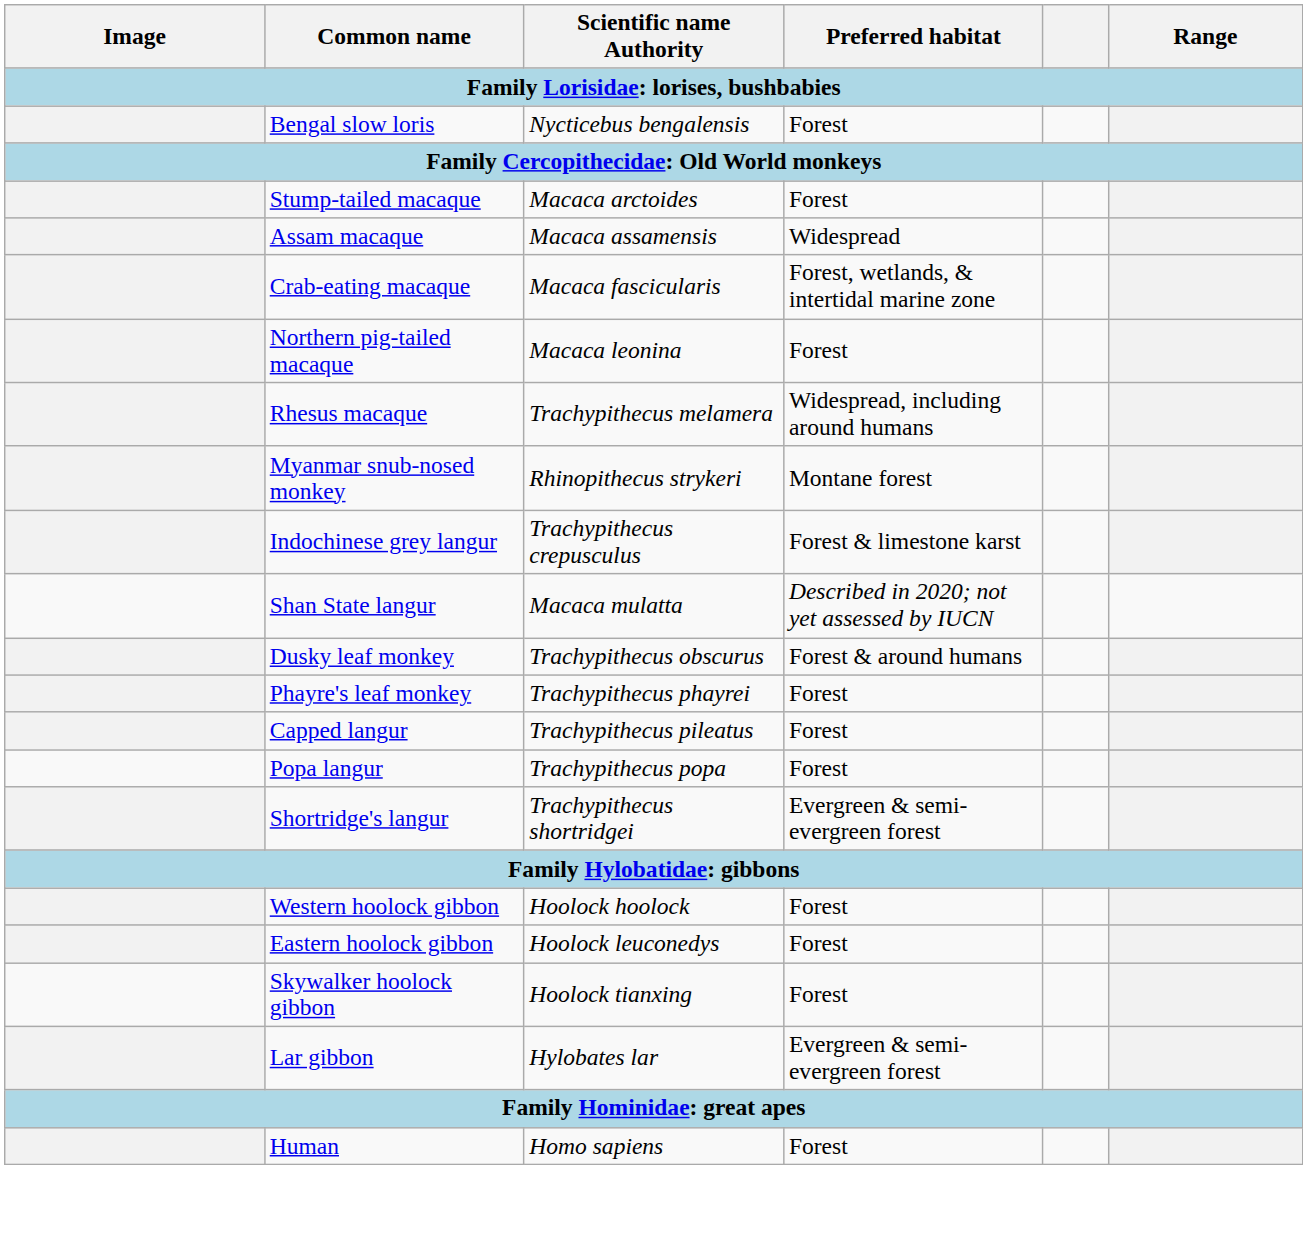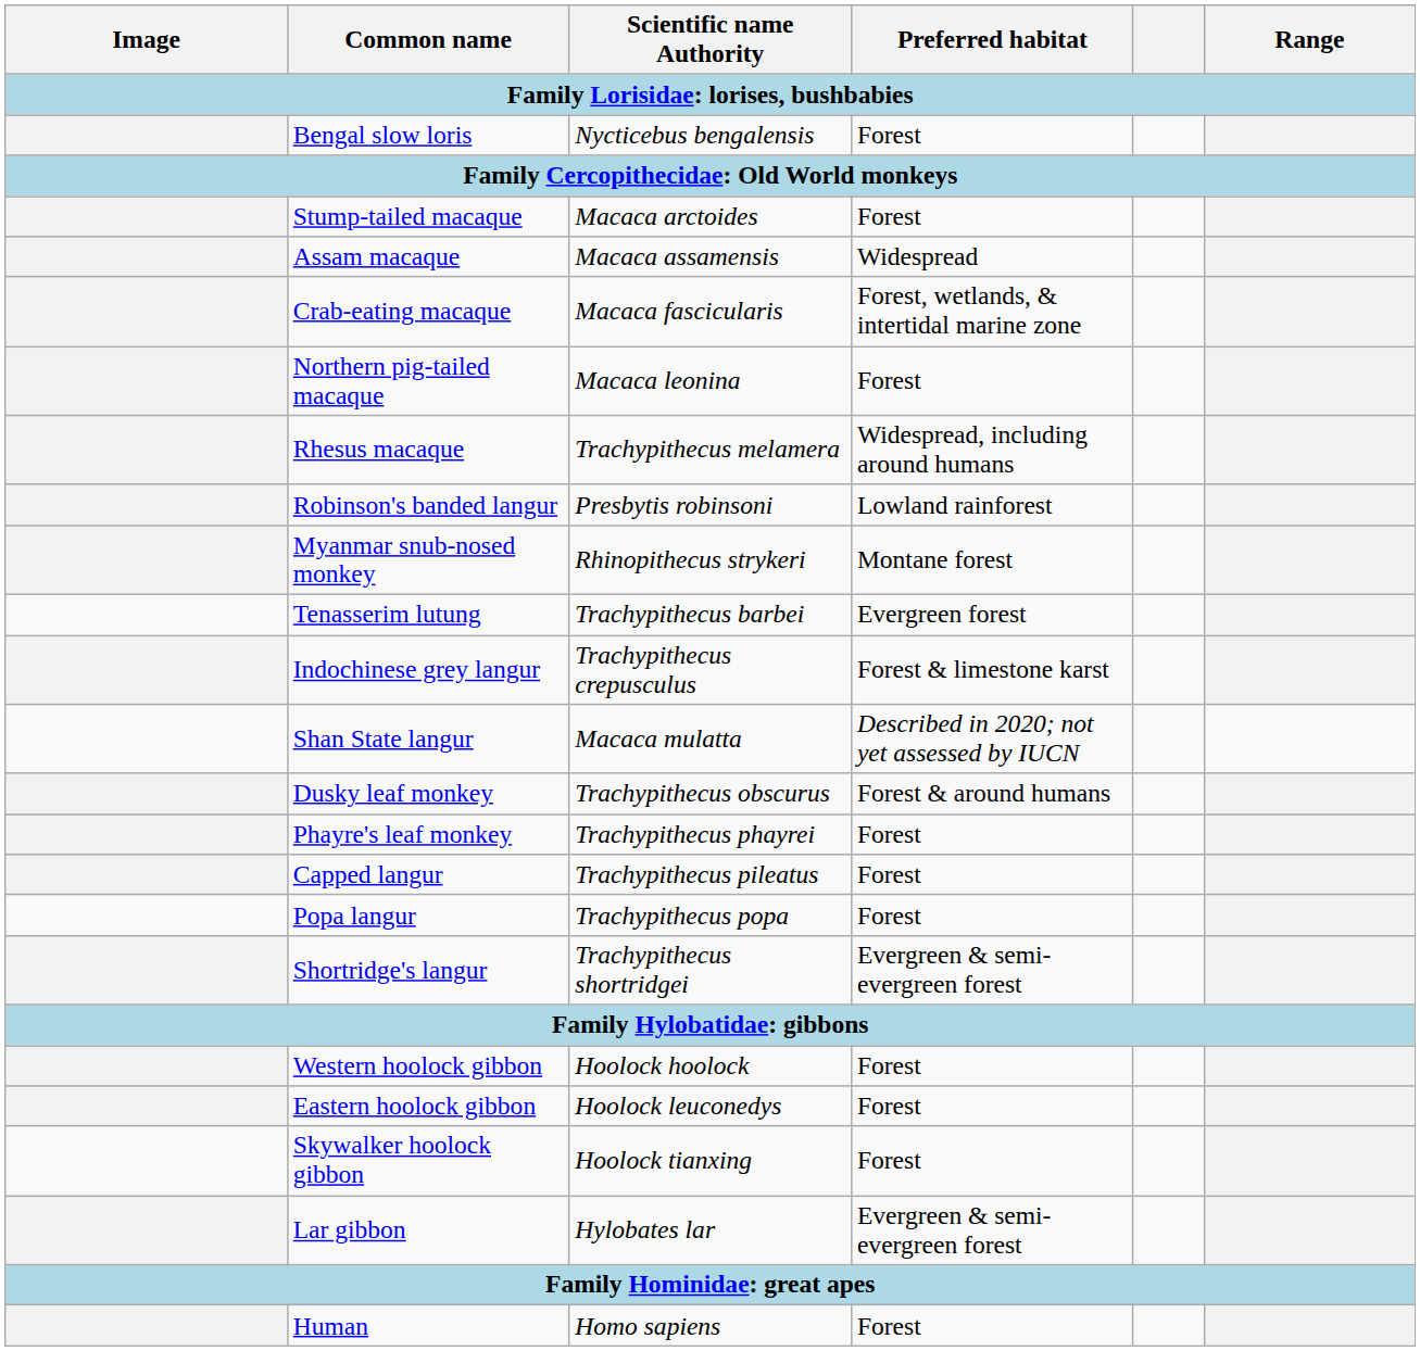 <table width=100% class="wikitable unsortable plainrowheaders">
 <tr>
 <th width="20%" style="text-align: center;">Image</th>
 <th width="20%">Common name</th>
 <th width="20%">Scientific name<br>Authority</th>
 <th width="20%">Preferred habitat</th>
 <th width="5%"></th>
 <th width="15%">Range</th>
 </tr>
 <tr>
 <td style="text-align:center;background:lightblue;" colspan=6><strong>Family <a href='#'>Lorisidae</a>: lorises, bushbabies</strong></td>
 </tr>
 <tr>
 <th style="text-align: center;"></th>
 <td><a href='#'>Bengal slow loris</a></td>
 <td><em>Nycticebus bengalensis</em><br></td>
 <td>Forest</td>
 <td><br></td>
 <th style="text-align: center;"></th>
 </tr>
 <tr>
 <td style="text-align:center;background:lightblue;" colspan=6><strong>Family <a href='#'>Cercopithecidae</a>: Old World monkeys</strong></td>
 </tr>
 <tr>
 <th style="text-align: center;"></th>
 <td><a href='#'>Stump-tailed macaque</a></td>
 <td><em>Macaca arctoides</em><br></td>
 <td>Forest</td>
 <td><br></td>
 <th style="text-align: center;"></th>
 </tr>
 <tr>
 <th style="text-align: center;"></th>
 <td><a href='#'>Assam macaque</a></td>
 <td><em>Macaca assamensis</em><br></td>
 <td>Widespread</td>
 <td><br></td>
 <th style="text-align: center;"></th>
 </tr>
 <tr>
 <th style="text-align: center;"></th>
 <td><a href='#'>Crab-eating macaque</a></td>
 <td><em>Macaca fascicularis</em><br></td>
 <td>Forest, wetlands, & intertidal marine zone</td>
 <td><br></td>
 <th style="text-align: center;"></th>
 </tr>
 <tr>
 <th style="text-align: center;"></th>
 <td><a href='#'>Northern pig-tailed macaque</a></td>
 <td><em>Macaca leonina</em><br></td>
 <td>Forest</td>
 <td><br></td>
 <th style="text-align: center;"></th>
 </tr>
 <tr>
 <th style="text-align: center;"></th>
 <td><a href='#'>Rhesus macaque</a></td>
 <td><em>Trachypithecus melamera</em><br></td>
 <td>Widespread, including around humans</td>
 <td><br></td>
 <th style="text-align: center;"></th>
 </tr>
 <tr>
 <th style="text-align: center;"></th>
+<td><a href='#'>Robinson's banded langur</a></td>
+<td><em>Presbytis robinsoni</em><br></td>
+<td>Lowland rainforest</td>
+<td><br></td>
+<th style="text-align: center;"></th>
+</tr>
+<tr>
+<th style="text-align: center;"></th>
 <td><a href='#'>Myanmar snub-nosed monkey</a></td>
 <td><em>Rhinopithecus strykeri</em><br></td>
 <td>Montane forest</td>
+<td><br></td>
+<th style="text-align: center;"></th>
+</tr>
+<tr>
+<td></td>
+<td><a href='#'>Tenasserim lutung</a></td>
+<td><em>Trachypithecus barbei</em><br></td>
+<td>Evergreen forest</td>
 <td><br></td>
 <th style="text-align: center;"></th>
 </tr>
 <tr>
 <th style="text-align: center;"></th>
 <td><a href='#'>Indochinese grey langur</a></td>
 <td><em>Trachypithecus crepusculus</em><br></td>
 <td>Forest & limestone karst</td>
 <td><br></td>
 <th style="text-align: center;"></th>
 </tr>
 <tr>
 <td></td>
 <td><a href='#'>Shan State langur</a></td>
 <td><em>Macaca mulatta</em><br></td>
 <td><em>Described in 2020; not yet assessed by IUCN</em></td>
 <td></td>
 <td></td>
 </tr>
 <tr>
 <th style="text-align: center;"></th>
 <td><a href='#'>Dusky leaf monkey</a></td>
 <td><em>Trachypithecus obscurus</em><br></td>
 <td>Forest & around humans</td>
 <td><br></td>
 <th style="text-align: center;"></th>
 </tr>
 <tr>
 <th style="text-align: center;"></th>
 <td><a href='#'>Phayre's leaf monkey</a></td>
 <td><em>Trachypithecus phayrei</em><br></td>
 <td>Forest</td>
 <td><br></td>
 <th style="text-align: center;"></th>
 </tr>
 <tr>
 <th style="text-align: center;"></th>
 <td><a href='#'>Capped langur</a></td>
 <td><em>Trachypithecus pileatus</em><br></td>
 <td>Forest</td>
 <td><br></td>
 <th style="text-align: center;"></th>
 </tr>
 <tr>
 <td></td>
 <td><a href='#'>Popa langur</a></td>
 <td><em>Trachypithecus popa</em><br></td>
 <td>Forest</td>
 <td><br></td>
 <th style="text-align: center;"></th>
 </tr>
 <tr>
 <th style="text-align: center;"></th>
 <td><a href='#'>Shortridge's langur</a></td>
 <td><em>Trachypithecus shortridgei</em><br></td>
 <td>Evergreen & semi-evergreen forest</td>
 <td><br></td>
 <th style="text-align: center;"></th>
 </tr>
 <tr>
 <td style="text-align:center;background:lightblue;" colspan=6><strong>Family <a href='#'>Hylobatidae</a>: gibbons</strong></td>
 </tr>
 <tr>
 <th style="text-align: center;"></th>
 <td><a href='#'>Western hoolock gibbon</a></td>
 <td><em>Hoolock hoolock</em><br></td>
 <td>Forest</td>
 <td><br></td>
 <th style="text-align: center;"></th>
 </tr>
 <tr>
 <th style="text-align: center;"></th>
 <td><a href='#'>Eastern hoolock gibbon</a></td>
 <td><em>Hoolock leuconedys</em><br></td>
 <td>Forest</td>
 <td><br></td>
 <th style="text-align: center;"></th>
 </tr>
 <tr>
 <td></td>
 <td><a href='#'>Skywalker hoolock gibbon</a></td>
 <td><em>Hoolock tianxing</em><br></td>
 <td>Forest</td>
 <td><br></td>
 <th style="text-align: center;"></th>
 </tr>
 <tr>
 <th style="text-align: center;"></th>
 <td><a href='#'>Lar gibbon</a></td>
 <td><em>Hylobates lar</em><br></td>
 <td>Evergreen & semi-evergreen forest</td>
 <td><br></td>
 <th style="text-align: center;"></th>
 </tr>
 <tr>
 <td style="text-align:center;background:lightblue;" colspan=6><strong>Family <a href='#'>Hominidae</a>: great apes</strong></td>
 </tr>
 <tr>
 <th style="text-align: center;"></th>
 <td><a href='#'>Human</a></td>
 <td><em>Homo sapiens</em><br></td>
 <td>Forest</td>
 <td><br></td>
 <th style="text-align: center;"></th>
 </tr>
 <tr>
 </tr>
 </table>
